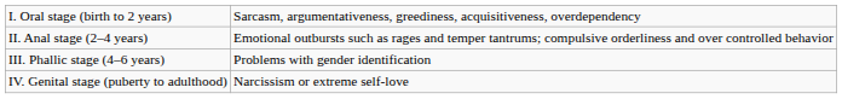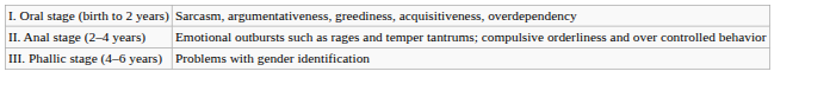 <table class="wikitable">
 <tr>
 <td>I. Oral stage (birth to 2 years)</td>
 <td>Sarcasm, argumentativeness, greediness, acquisitiveness, overdependency</td>
 </tr>
 <tr>
 <td>II. Anal stage (2–4 years)</td>
 <td>Emotional outbursts such as rages and temper tantrums; compulsive orderliness and over controlled behavior</td>
 </tr>
 <tr>
 <td>III. Phallic stage (4–6 years)</td>
 <td>Problems with gender identification</td>
 </tr>
-<tr>
-<td>IV. Genital stage (puberty to adulthood)</td>
-<td>Narcissism or extreme self-love</td>
-</tr>
 </table>
